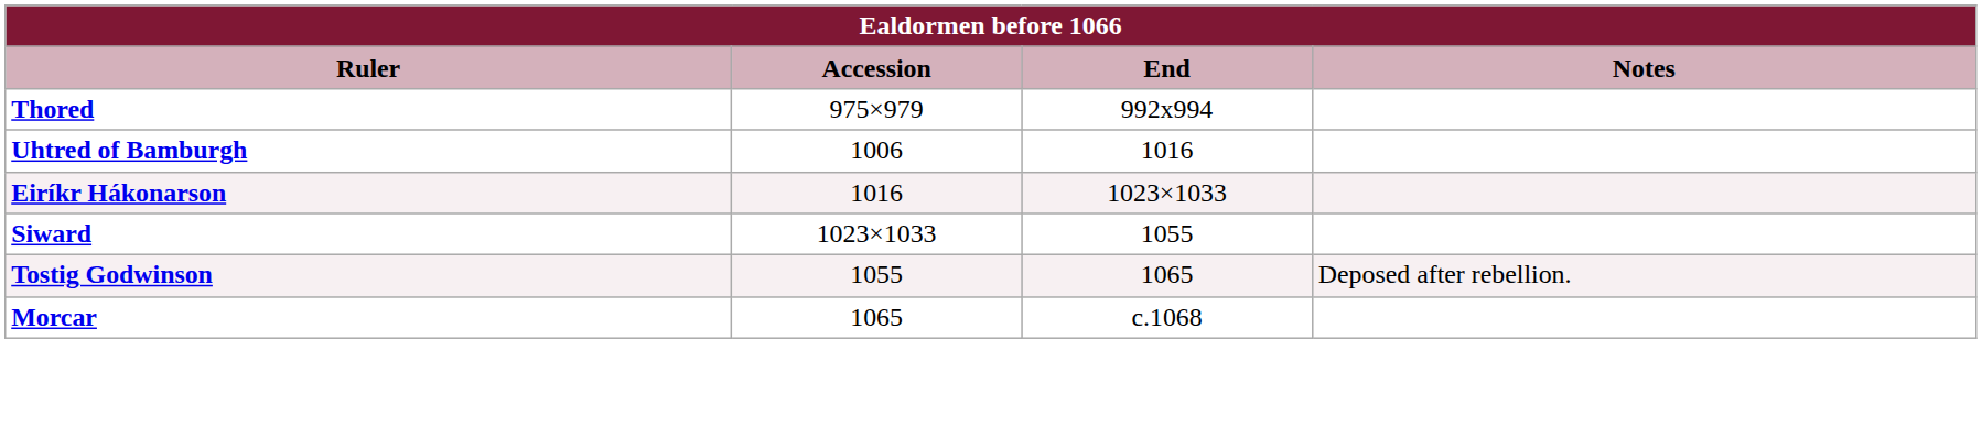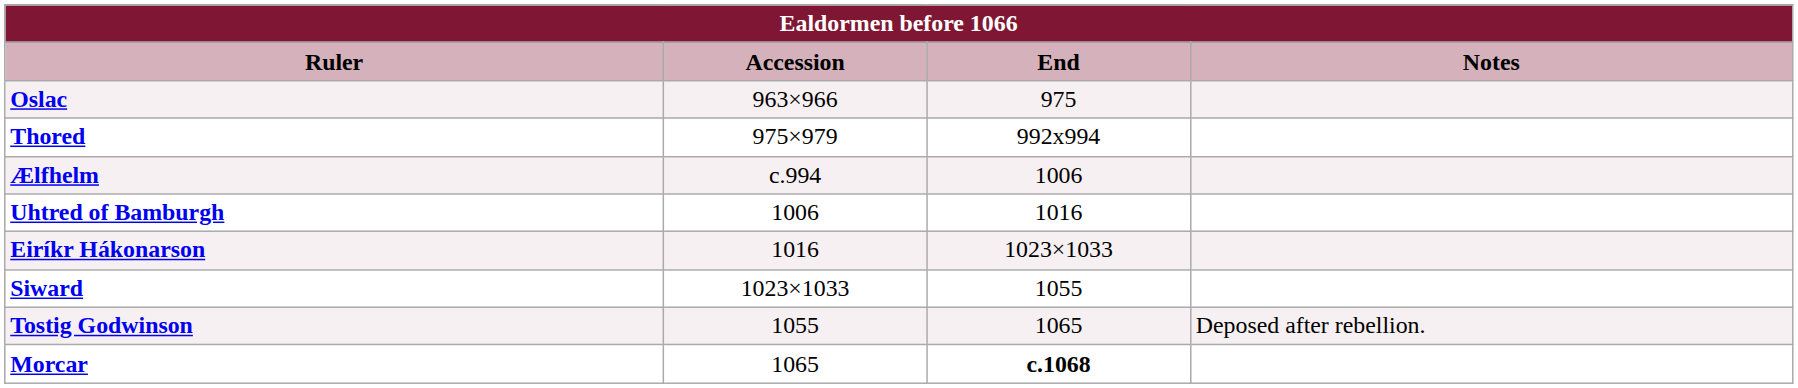 <table class="wikitable" style="width:95%;" border="1" cellpadding="2">
 <tr>
 <th colspan="4" style="background-color: #7F1734; color: white;">Ealdormen before 1066</th>
 </tr>
 <tr>
 <th style="background-color: #D4B1BB; width: 35%;">Ruler</th>
 <th style="background-color: #D4B1BB; width: 14%;">Accession</th>
 <th style="background-color: #D4B1BB; width: 14%;">End</th>
 <th style="background-color: #D4B1BB; width: 32%;">Notes</th>
 </tr>
+<tr valign="top" style="background-color: #F7F0F2;">
+<td><strong><a href='#'>Oslac</a></strong></td>
+<td style="text-align: center;">963×966</td>
+<td style="text-align: center;">975</td>
+<td></td>
+</tr>
 <tr valign="top" style="background-color: white;">
 <td><strong><a href='#'>Thored</a></strong></td>
 <td style="text-align: center;">975×979</td>
 <td style="text-align: center;">992x994</td>
+<td></td>
+</tr>
+<tr valign="top" style="background-color: #F7F0F2;">
+<td><strong><a href='#'>Ælfhelm</a></strong></td>
+<td style="text-align: center;">c.994</td>
+<td style="text-align: center;">1006</td>
 <td></td>
 </tr>
 <tr valign="top" style="background-color: white;">
 <td><strong><a href='#'>Uhtred of Bamburgh</a></strong></td>
 <td style="text-align: center;">1006</td>
 <td style="text-align: center;">1016</td>
 <td></td>
 </tr>
 <tr valign="top" style="background-color: #F7F0F2;">
 <td><strong><a href='#'>Eiríkr Hákonarson</a></strong></td>
 <td style="text-align: center;">1016</td>
 <td style="text-align: center;">1023×1033</td>
 <td></td>
 </tr>
 <tr valign="top" style="background-color: white;">
 <td><strong><a href='#'>Siward</a></strong></td>
 <td style="text-align: center;">1023×1033</td>
 <td style="text-align: center;">1055</td>
 <td></td>
 </tr>
 <tr valign="top" style="background-color: #F7F0F2;">
 <td><strong><a href='#'>Tostig Godwinson</a></strong></td>
 <td style="text-align: center;">1055</td>
 <td style="text-align: center;">1065</td>
 <td>Deposed after rebellion.</td>
 </tr>
 <tr valign="top" style="background-color: white;">
 <td><strong><a href='#'>Morcar</a></strong></td>
 <td style="text-align: center;">1065</td>
-<td style="text-align: center;">c.1068</td>
+<td style="text-align: center;"><strong>c.1068</strong></td>
 <td></td>
 </tr>
 </table>
